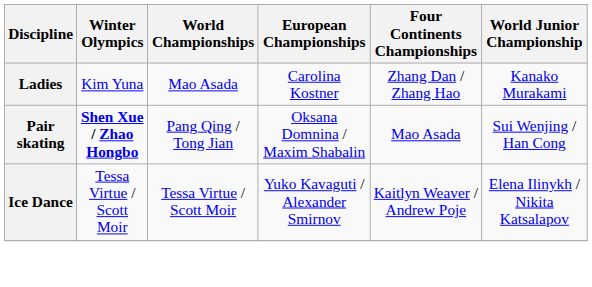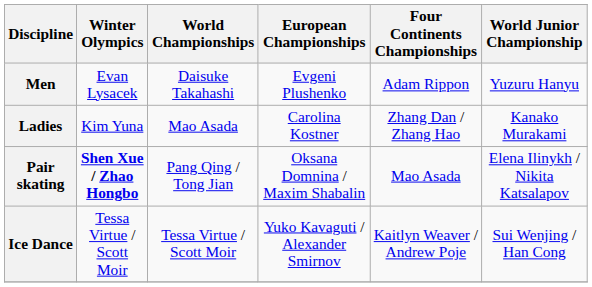 <table class="wikitable" style="text-align:center">
 <tr>
 <th>Discipline</th>
 <th>Winter Olympics</th>
 <th>World Championships</th>
 <th>European Championships</th>
 <th>Four Continents Championships</th>
 <th>World Junior Championship</th>
+</tr>
+<tr>
+<th>Men</th>
+<td><a href='#'>Evan Lysacek</a></td>
+<td><a href='#'>Daisuke Takahashi</a></td>
+<td><a href='#'>Evgeni Plushenko</a></td>
+<td><a href='#'>Adam Rippon</a></td>
+<td><a href='#'>Yuzuru Hanyu</a></td>
 </tr>
 <tr>
 <th>Ladies</th>
 <td><a href='#'>Kim Yuna</a></td>
 <td><a href='#'>Mao Asada</a></td>
 <td><a href='#'>Carolina Kostner</a></td>
 <td><a href='#'>Zhang Dan</a> / <a href='#'>Zhang Hao</a></td>
 <td><a href='#'>Kanako Murakami</a></td>
 </tr>
 <tr>
 <th>Pair skating</th>
 <td><strong><a href='#'>Shen Xue</a> / <a href='#'>Zhao Hongbo</a></strong></td>
 <td><a href='#'>Pang Qing</a> / <a href='#'>Tong Jian</a></td>
 <td><a href='#'>Oksana Domnina</a> / <a href='#'>Maxim Shabalin</a></td>
 <td><a href='#'>Mao Asada</a></td>
-<td><a href='#'>Sui Wenjing</a> / <a href='#'>Han Cong</a></td>
+<td><a href='#'>Elena Ilinykh</a> / <a href='#'>Nikita Katsalapov</a></td>
 </tr>
 <tr>
 <th>Ice Dance</th>
 <td><a href='#'>Tessa Virtue</a> / <a href='#'>Scott Moir</a></td>
 <td><a href='#'>Tessa Virtue</a> / <a href='#'>Scott Moir</a></td>
 <td><a href='#'>Yuko Kavaguti</a> / <a href='#'>Alexander Smirnov</a></td>
 <td><a href='#'>Kaitlyn Weaver</a> / <a href='#'>Andrew Poje</a></td>
-<td><a href='#'>Elena Ilinykh</a> / <a href='#'>Nikita Katsalapov</a></td>
+<td><a href='#'>Sui Wenjing</a> / <a href='#'>Han Cong</a></td>
 </tr>
 <tr>
 </tr>
 </table>
